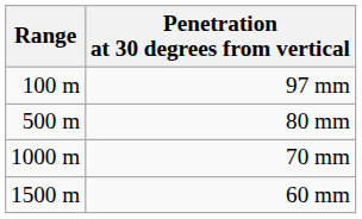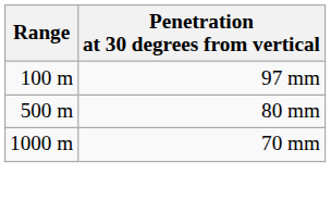 <table class="wikitable" style="text-align:right;">
 <tr>
 <th>Range</th>
 <th>Penetration<br> at 30 degrees from vertical </th>
 </tr>
 <tr>
 <td>100 m</td>
 <td>97 mm</td>
 </tr>
 <tr>
 <td>500 m</td>
 <td>80 mm</td>
 </tr>
 <tr>
 <td>1000 m</td>
 <td>70 mm</td>
 </tr>
-<tr>
-<td>1500 m</td>
-<td>60 mm</td>
-</tr>
 </table>
